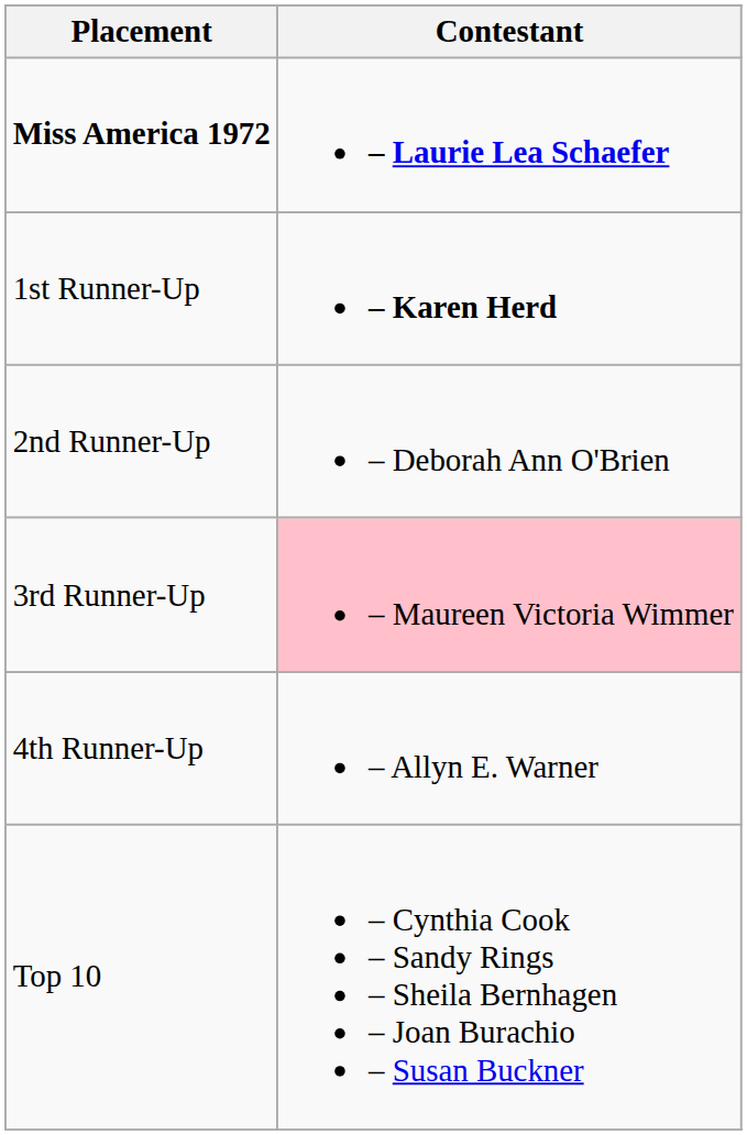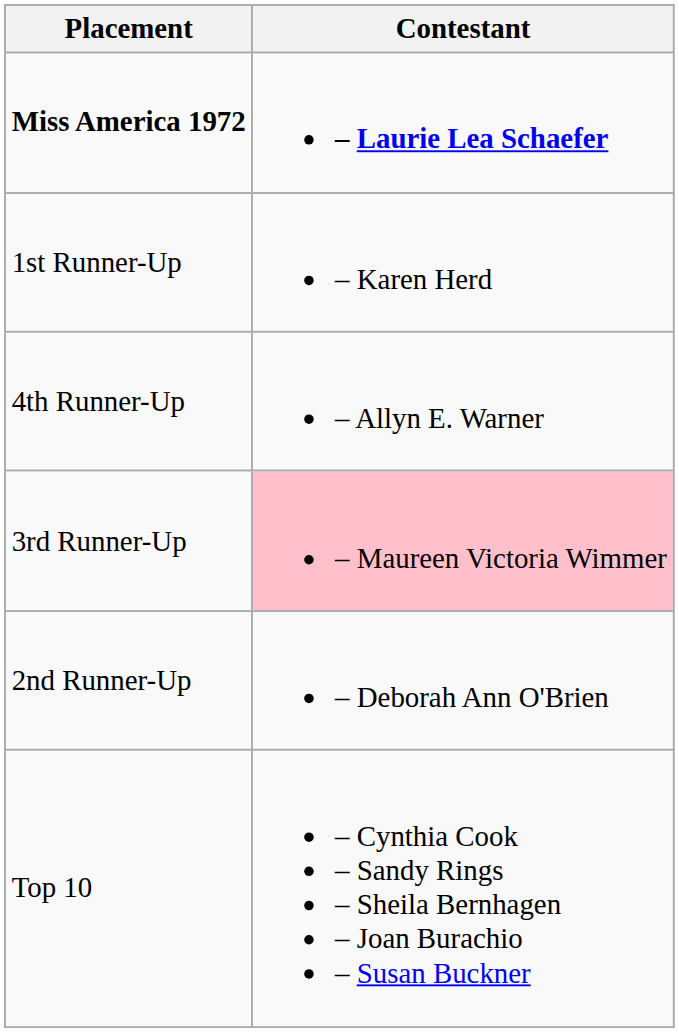 <table class="wikitable sortable" style="font-size: 95%;">
 <tr>
 <th>Placement</th>
 <th>Contestant</th>
 </tr>
 <tr>
 <td><strong>Miss America 1972</strong></td>
 <td><br><ul><li><strong> – <a href='#'>Laurie Lea Schaefer</a></strong></li></ul></td>
 </tr>
 <tr>
 <td>1st Runner-Up</td>
-<td><strong><br><ul><li> – Karen Herd</li></ul></strong></td>
+<td><br><ul><li> – Karen Herd</li></ul></td>
+</tr>
+<tr>
+<td>4th Runner-Up</td>
+<td><br><ul><li> – Allyn E. Warner</li></ul></td>
+</tr>
+<tr>
+<td>3rd Runner-Up</td>
+<td style="background: pink;"><br><ul><li> – Maureen Victoria Wimmer</li></ul></td>
 </tr>
 <tr>
 <td>2nd Runner-Up</td>
 <td><br><ul><li> – Deborah Ann O'Brien</li></ul></td>
 </tr>
 <tr>
-<td>3rd Runner-Up</td>
-<td style="background: pink;"><br><ul><li> – Maureen Victoria Wimmer</li></ul></td>
-</tr>
-<tr>
-<td>4th Runner-Up</td>
-<td><br><ul><li> – Allyn E. Warner</li></ul></td>
-</tr>
-<tr>
 <td>Top 10</td>
 <td><br><ul><li> – Cynthia Cook</li><li> – Sandy Rings</li><li> – Sheila Bernhagen</li><li> – Joan Burachio</li><li> – <a href='#'>Susan Buckner</a></li></ul></td>
 </tr>
 </table>
